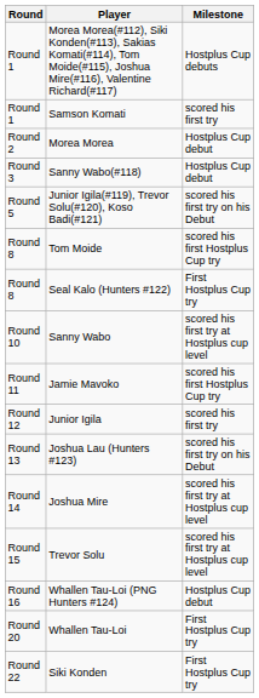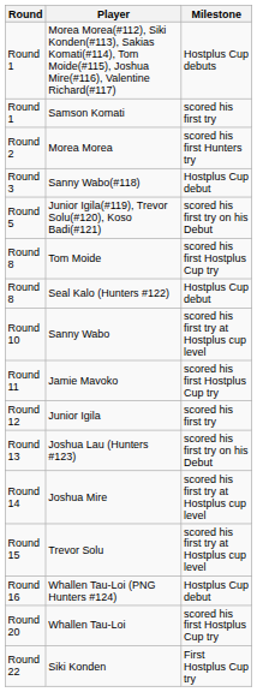 <table class="wikitable"  style="font-size:85%; width:50%;">
 <tr>
 <th>Round</th>
 <th>Player</th>
 <th>Milestone</th>
 </tr>
 <tr>
 <td>Round 1</td>
 <td>Morea Morea(#112), Siki Konden(#113), Sakias Komati(#114), Tom Moide(#115), Joshua Mire(#116), Valentine Richard(#117)</td>
 <td>Hostplus Cup debuts</td>
 </tr>
 <tr>
 <td>Round 1</td>
 <td>Samson Komati</td>
 <td>scored his first try</td>
 </tr>
 <tr>
 <td>Round 2</td>
 <td>Morea Morea</td>
-<td>Hostplus Cup debut</td>
+<td>scored his first Hunters try</td>
 </tr>
 <tr>
 <td>Round 3</td>
 <td>Sanny Wabo(#118)</td>
 <td>Hostplus Cup debut</td>
 </tr>
 <tr>
 <td>Round 5</td>
 <td>Junior Igila(#119), Trevor Solu(#120), Koso Badi(#121)</td>
 <td>scored his first try on his Debut</td>
 </tr>
 <tr>
 <td>Round 8</td>
 <td>Tom Moide</td>
 <td>scored his first Hostplus Cup try</td>
 </tr>
 <tr>
 <td>Round 8</td>
 <td>Seal Kalo (Hunters #122)</td>
-<td>First Hostplus Cup try</td>
+<td>Hostplus Cup debut</td>
 </tr>
 <tr>
 <td>Round 10</td>
 <td>Sanny Wabo</td>
 <td>scored his first try at Hostplus cup level</td>
 </tr>
 <tr>
 <td>Round 11</td>
 <td>Jamie Mavoko</td>
 <td>scored his first Hostplus Cup try</td>
 </tr>
 <tr>
 <td>Round 12</td>
 <td>Junior Igila</td>
 <td>scored his first try</td>
 </tr>
 <tr>
 <td>Round 13</td>
 <td>Joshua Lau (Hunters #123)</td>
 <td>scored his first try on his Debut</td>
 </tr>
 <tr>
 <td>Round 14</td>
 <td>Joshua Mire</td>
 <td>scored his first try at Hostplus cup level</td>
 </tr>
 <tr>
 <td>Round 15</td>
 <td>Trevor Solu</td>
 <td>scored his first try at Hostplus cup level</td>
 </tr>
 <tr>
 <td>Round 16</td>
 <td>Whallen Tau-Loi (PNG Hunters #124)</td>
 <td>Hostplus Cup debut</td>
 </tr>
 <tr>
 <td>Round 20</td>
 <td>Whallen Tau-Loi</td>
-<td>First Hostplus Cup try</td>
+<td>scored his first Hostplus Cup try</td>
 </tr>
 <tr>
 <td>Round 22</td>
 <td>Siki Konden</td>
 <td>First Hostplus Cup try</td>
 </tr>
 </table>
